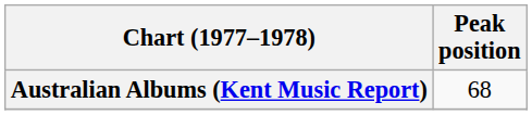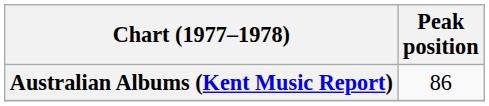 <table class="wikitable sortable plainrowheaders">
 <tr>
 <th>Chart (1977–1978)</th>
 <th>Peak<br>position</th>
 </tr>
 <tr>
 <th scope="row">Australian Albums (<a href='#'>Kent Music Report</a>)</th>
-<td align="center">68</td>
+<td align="center">86</td>
 </tr>
 <tr>
 </tr>
 <tr>
 </tr>
 <tr>
 </tr>
 <tr>
 </tr>
 </table>
